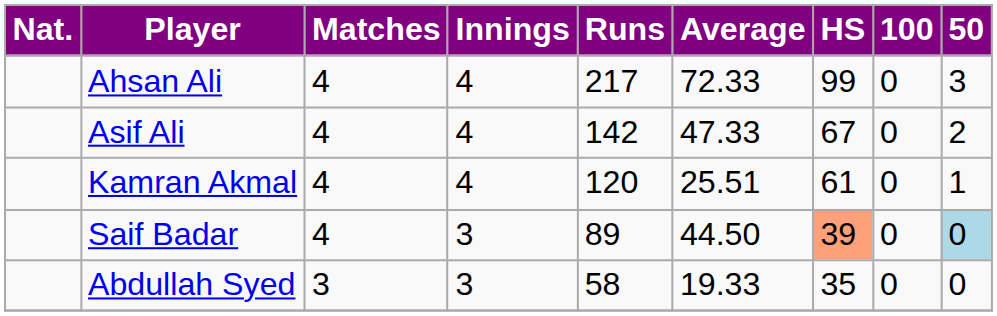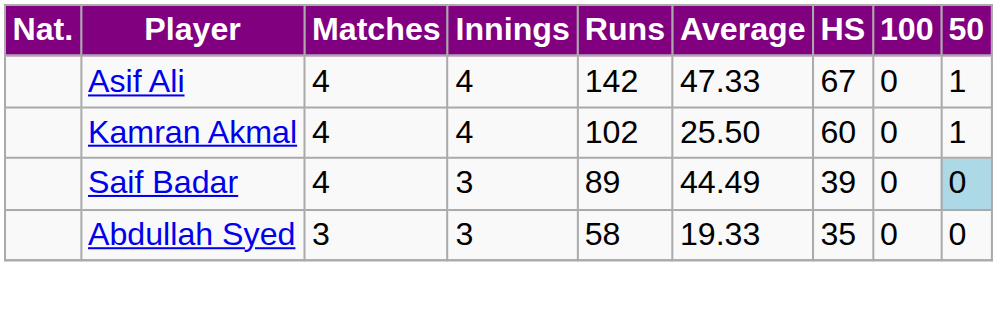 <table class="wikitable sortable" style="font-size:100%">
 <tr>
 <th style="text-align:center; background:purple; color:white;">Nat.</th>
 <th style="text-align:center; background:purple; color:white;">Player</th>
 <th style="text-align:center; background:purple; color:white;">Matches</th>
 <th style="text-align:center; background:purple; color:white;">Innings</th>
 <th style="text-align:center; background:purple; color:white;">Runs</th>
 <th style="text-align:center; background:purple; color:white;">Average</th>
 <th style="text-align:center; background:purple; color:white;">HS</th>
 <th style="text-align:center; background:purple; color:white;">100</th>
 <th style="text-align:center; background:purple; color:white;">50</th>
 </tr>
 <tr>
 <td></td>
-<td><a href='#'>Ahsan Ali</a></td>
-<td>4</td>
-<td>4</td>
-<td>217</td>
-<td>72.33</td>
-<td>99</td>
-<td>0</td>
-<td>3</td>
-</tr>
-<tr>
-<td></td>
 <td><a href='#'>Asif Ali</a></td>
 <td>4</td>
 <td>4</td>
 <td>142</td>
 <td>47.33</td>
 <td>67</td>
 <td>0</td>
-<td>2</td>
+<td>1</td>
 </tr>
 <tr>
 <td></td>
 <td><a href='#'>Kamran Akmal</a></td>
 <td>4</td>
 <td>4</td>
-<td>120</td>
-<td>25.51</td>
-<td>61</td>
+<td>102</td>
+<td>25.50</td>
+<td>60</td>
 <td>0</td>
 <td>1</td>
 </tr>
 <tr>
 <td></td>
 <td><a href='#'>Saif Badar</a></td>
 <td>4</td>
 <td>3</td>
 <td>89</td>
-<td>44.50</td>
-<td style="background: lightsalmon;">39</td>
+<td>44.49</td>
+<td>39</td>
 <td>0</td>
 <td style="background: lightblue;">0</td>
 </tr>
 <tr>
 <td></td>
 <td><a href='#'>Abdullah Syed</a></td>
 <td>3</td>
 <td>3</td>
 <td>58</td>
 <td>19.33</td>
 <td>35</td>
 <td>0</td>
 <td>0</td>
 </tr>
 <tr>
 </tr>
 </table>
